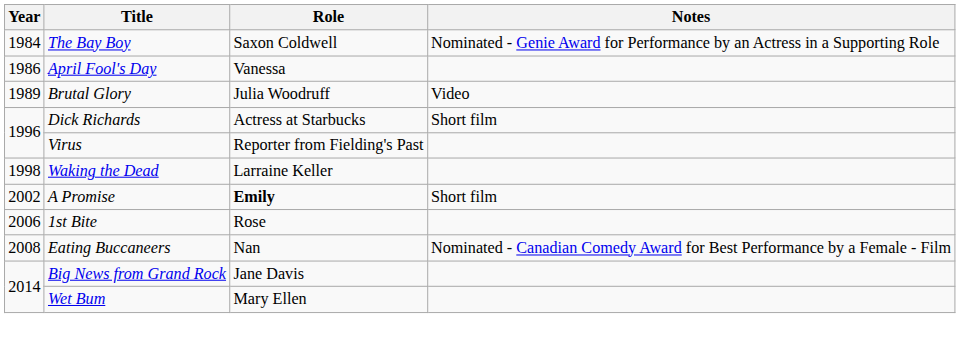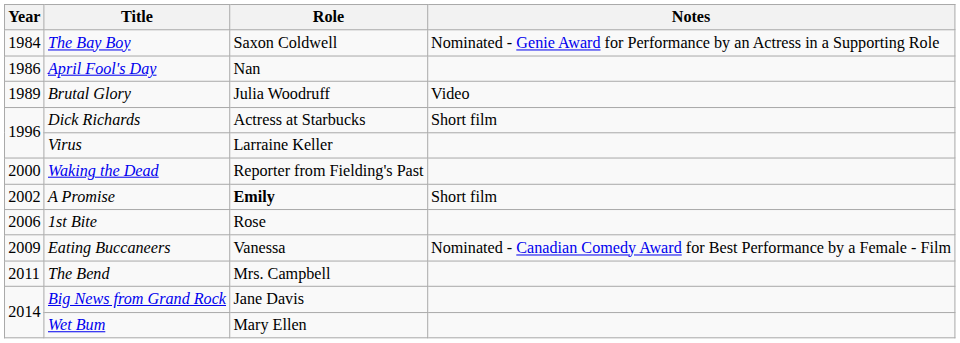 <table class="wikitable sortable">
 <tr>
 <th>Year</th>
 <th>Title</th>
 <th>Role</th>
 <th class="unsortable">Notes</th>
 </tr>
 <tr>
 <td>1984</td>
 <td data-sort-value="Bay Boy, The"><em><a href='#'>The Bay Boy</a></em></td>
 <td>Saxon Coldwell</td>
 <td>Nominated - <a href='#'>Genie Award</a> for Performance by an Actress in a Supporting Role</td>
 </tr>
 <tr>
 <td>1986</td>
 <td><em><a href='#'>April Fool's Day</a></em></td>
-<td>Vanessa</td>
+<td>Nan</td>
 <td></td>
 </tr>
 <tr>
 <td>1989</td>
 <td><em>Brutal Glory</em></td>
 <td>Julia Woodruff</td>
 <td>Video</td>
 </tr>
 <tr>
 <td rowspan=2>1996</td>
 <td><em>Dick Richards</em></td>
 <td>Actress at Starbucks</td>
 <td>Short film</td>
 </tr>
 <tr>
 <td><em>Virus</em></td>
-<td>Reporter from Fielding's Past</td>
+<td>Larraine Keller</td>
 <td></td>
 </tr>
 <tr>
-<td>1998</td>
+<td>2000</td>
 <td><em><a href='#'>Waking the Dead</a></em></td>
-<td>Larraine Keller</td>
+<td>Reporter from Fielding's Past</td>
 <td></td>
 </tr>
 <tr>
 <td>2002</td>
 <td data-sort-value="Promise, A"><em>A Promise</em></td>
 <td><strong>Emily</strong></td>
 <td>Short film</td>
 </tr>
 <tr>
 <td>2006</td>
 <td><em>1st Bite</em></td>
 <td>Rose</td>
 <td></td>
 </tr>
 <tr>
-<td>2008</td>
+<td>2009</td>
 <td><em>Eating Buccaneers</em></td>
-<td>Nan</td>
+<td>Vanessa</td>
 <td>Nominated - <a href='#'>Canadian Comedy Award</a> for Best Performance by a Female - Film</td>
+</tr>
+<tr>
+<td>2011</td>
+<td data-sort-value="Bend, The"><em>The Bend</em></td>
+<td>Mrs. Campbell</td>
+<td></td>
 </tr>
 <tr>
 <td rowspan=2>2014</td>
 <td><em><a href='#'>Big News from Grand Rock</a></em></td>
 <td>Jane Davis</td>
 <td></td>
 </tr>
 <tr>
 <td><em><a href='#'>Wet Bum</a></em></td>
 <td>Mary Ellen</td>
 <td></td>
 </tr>
 </table>
